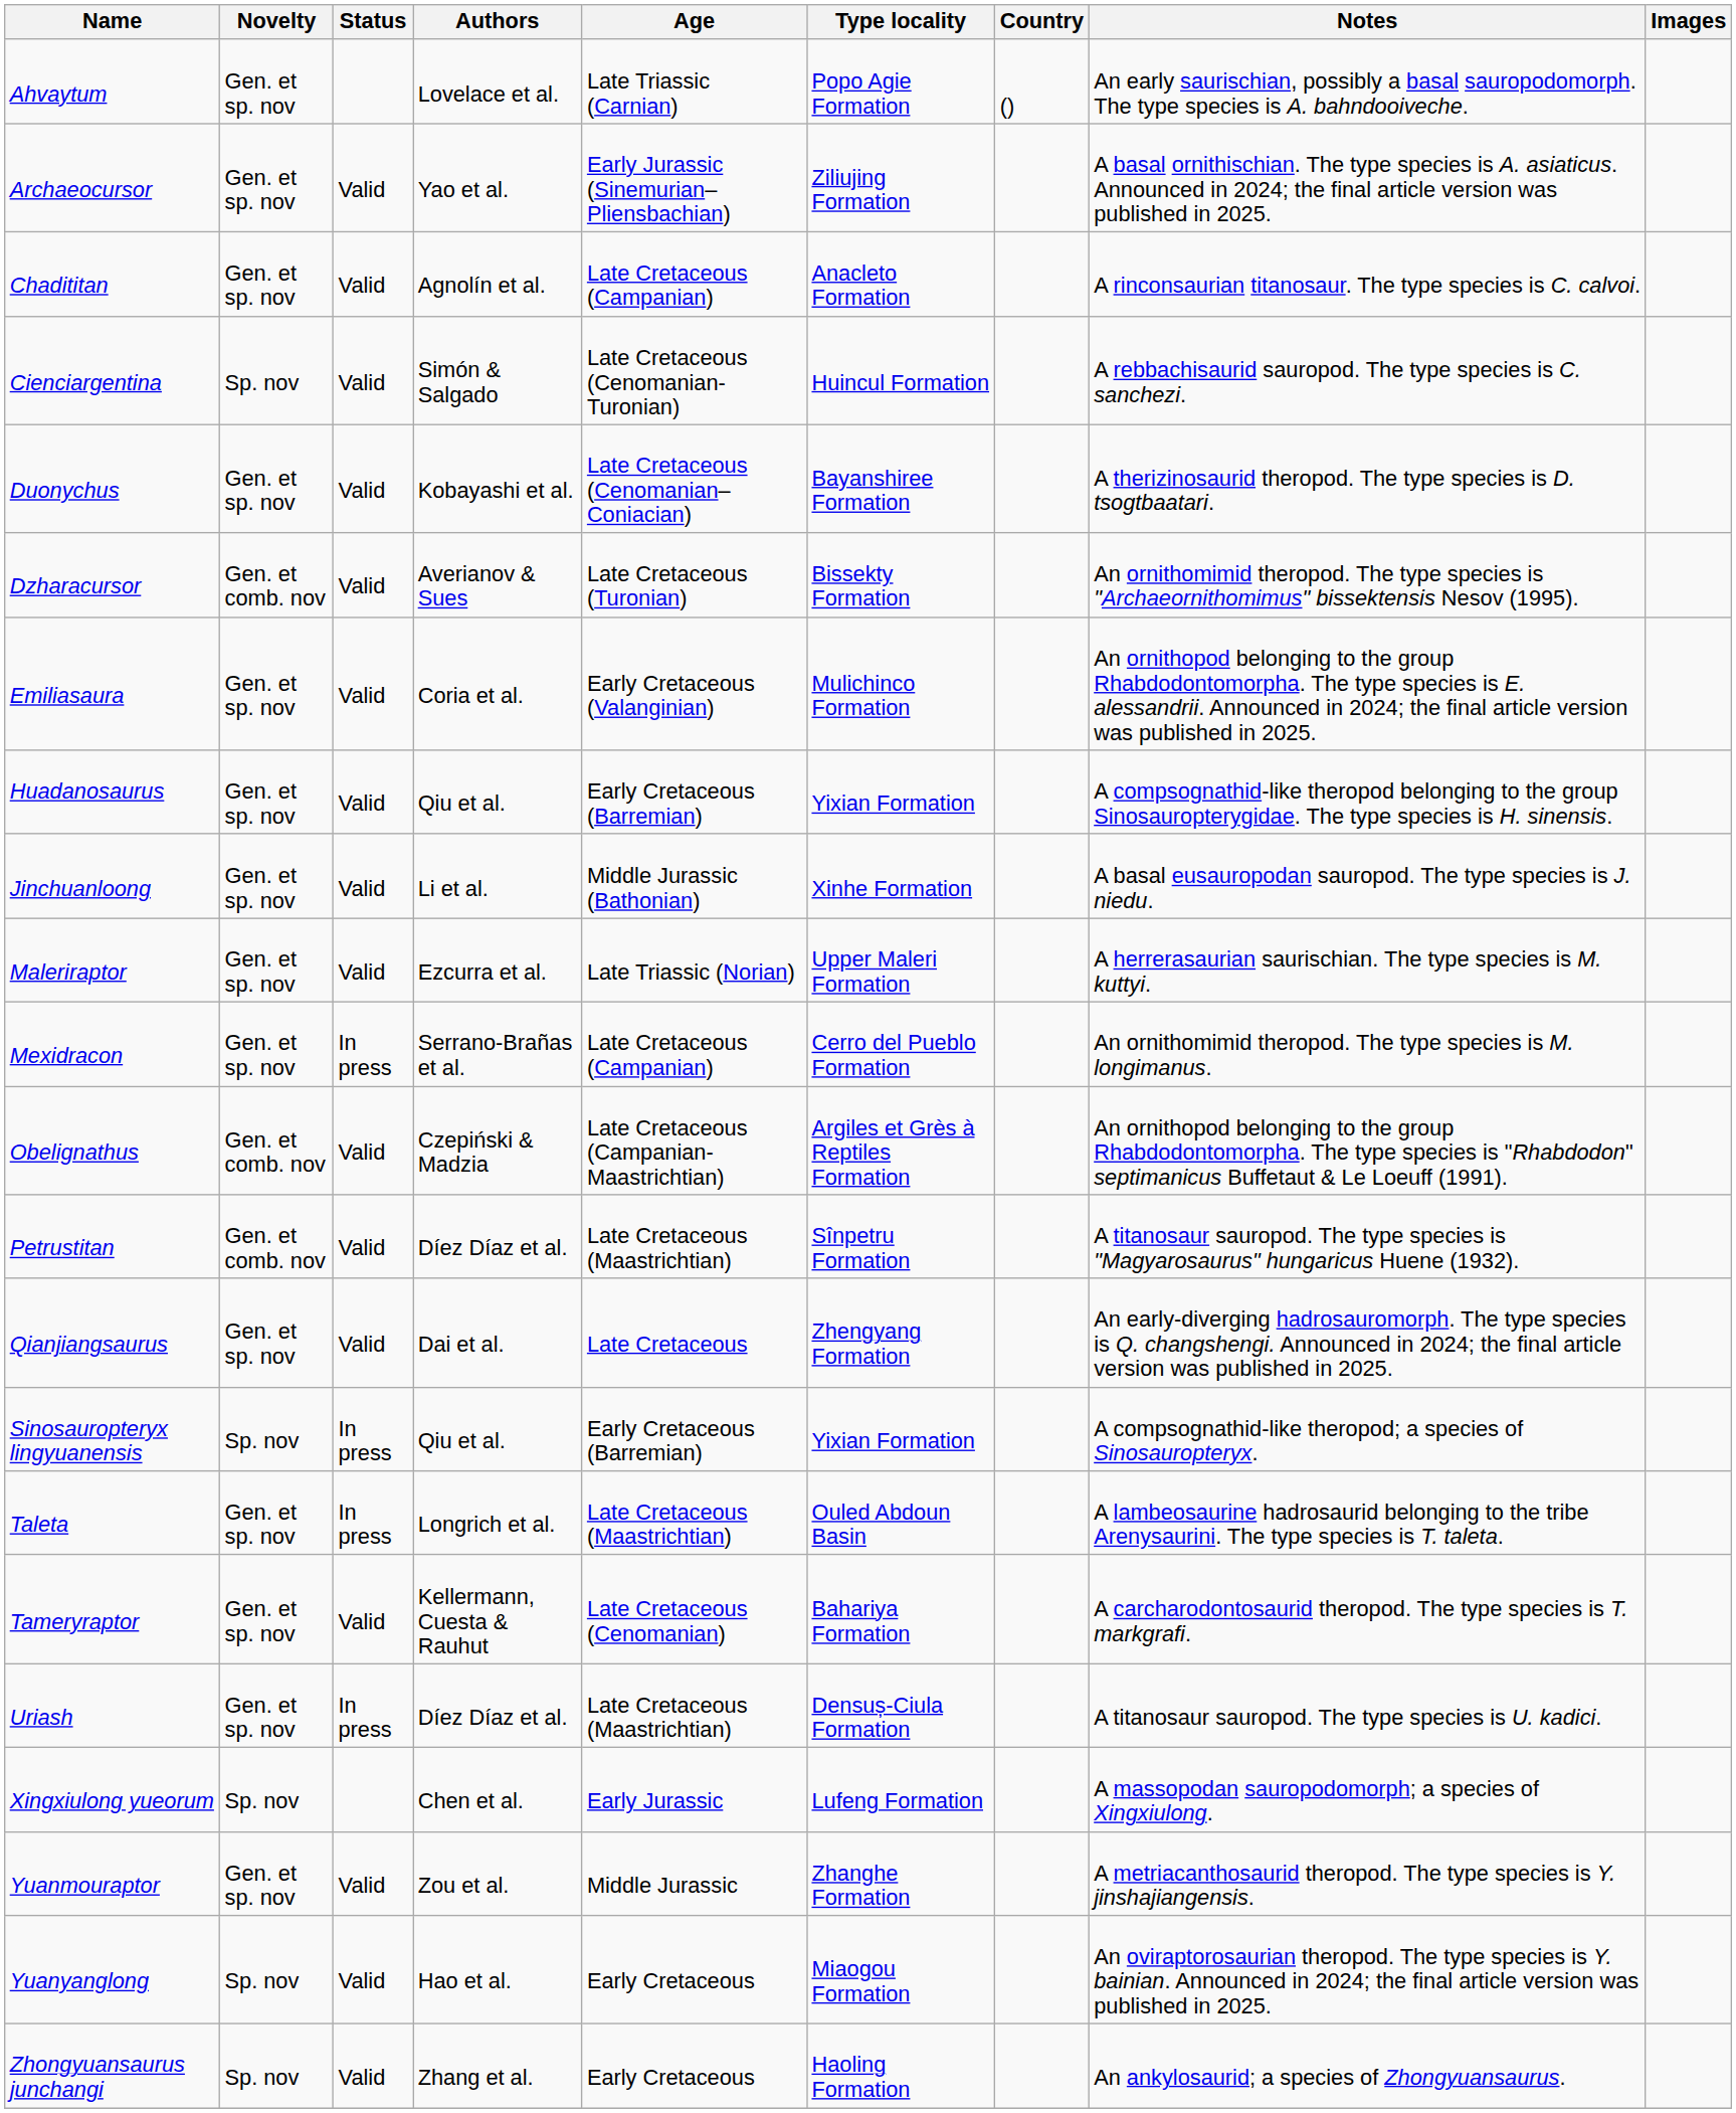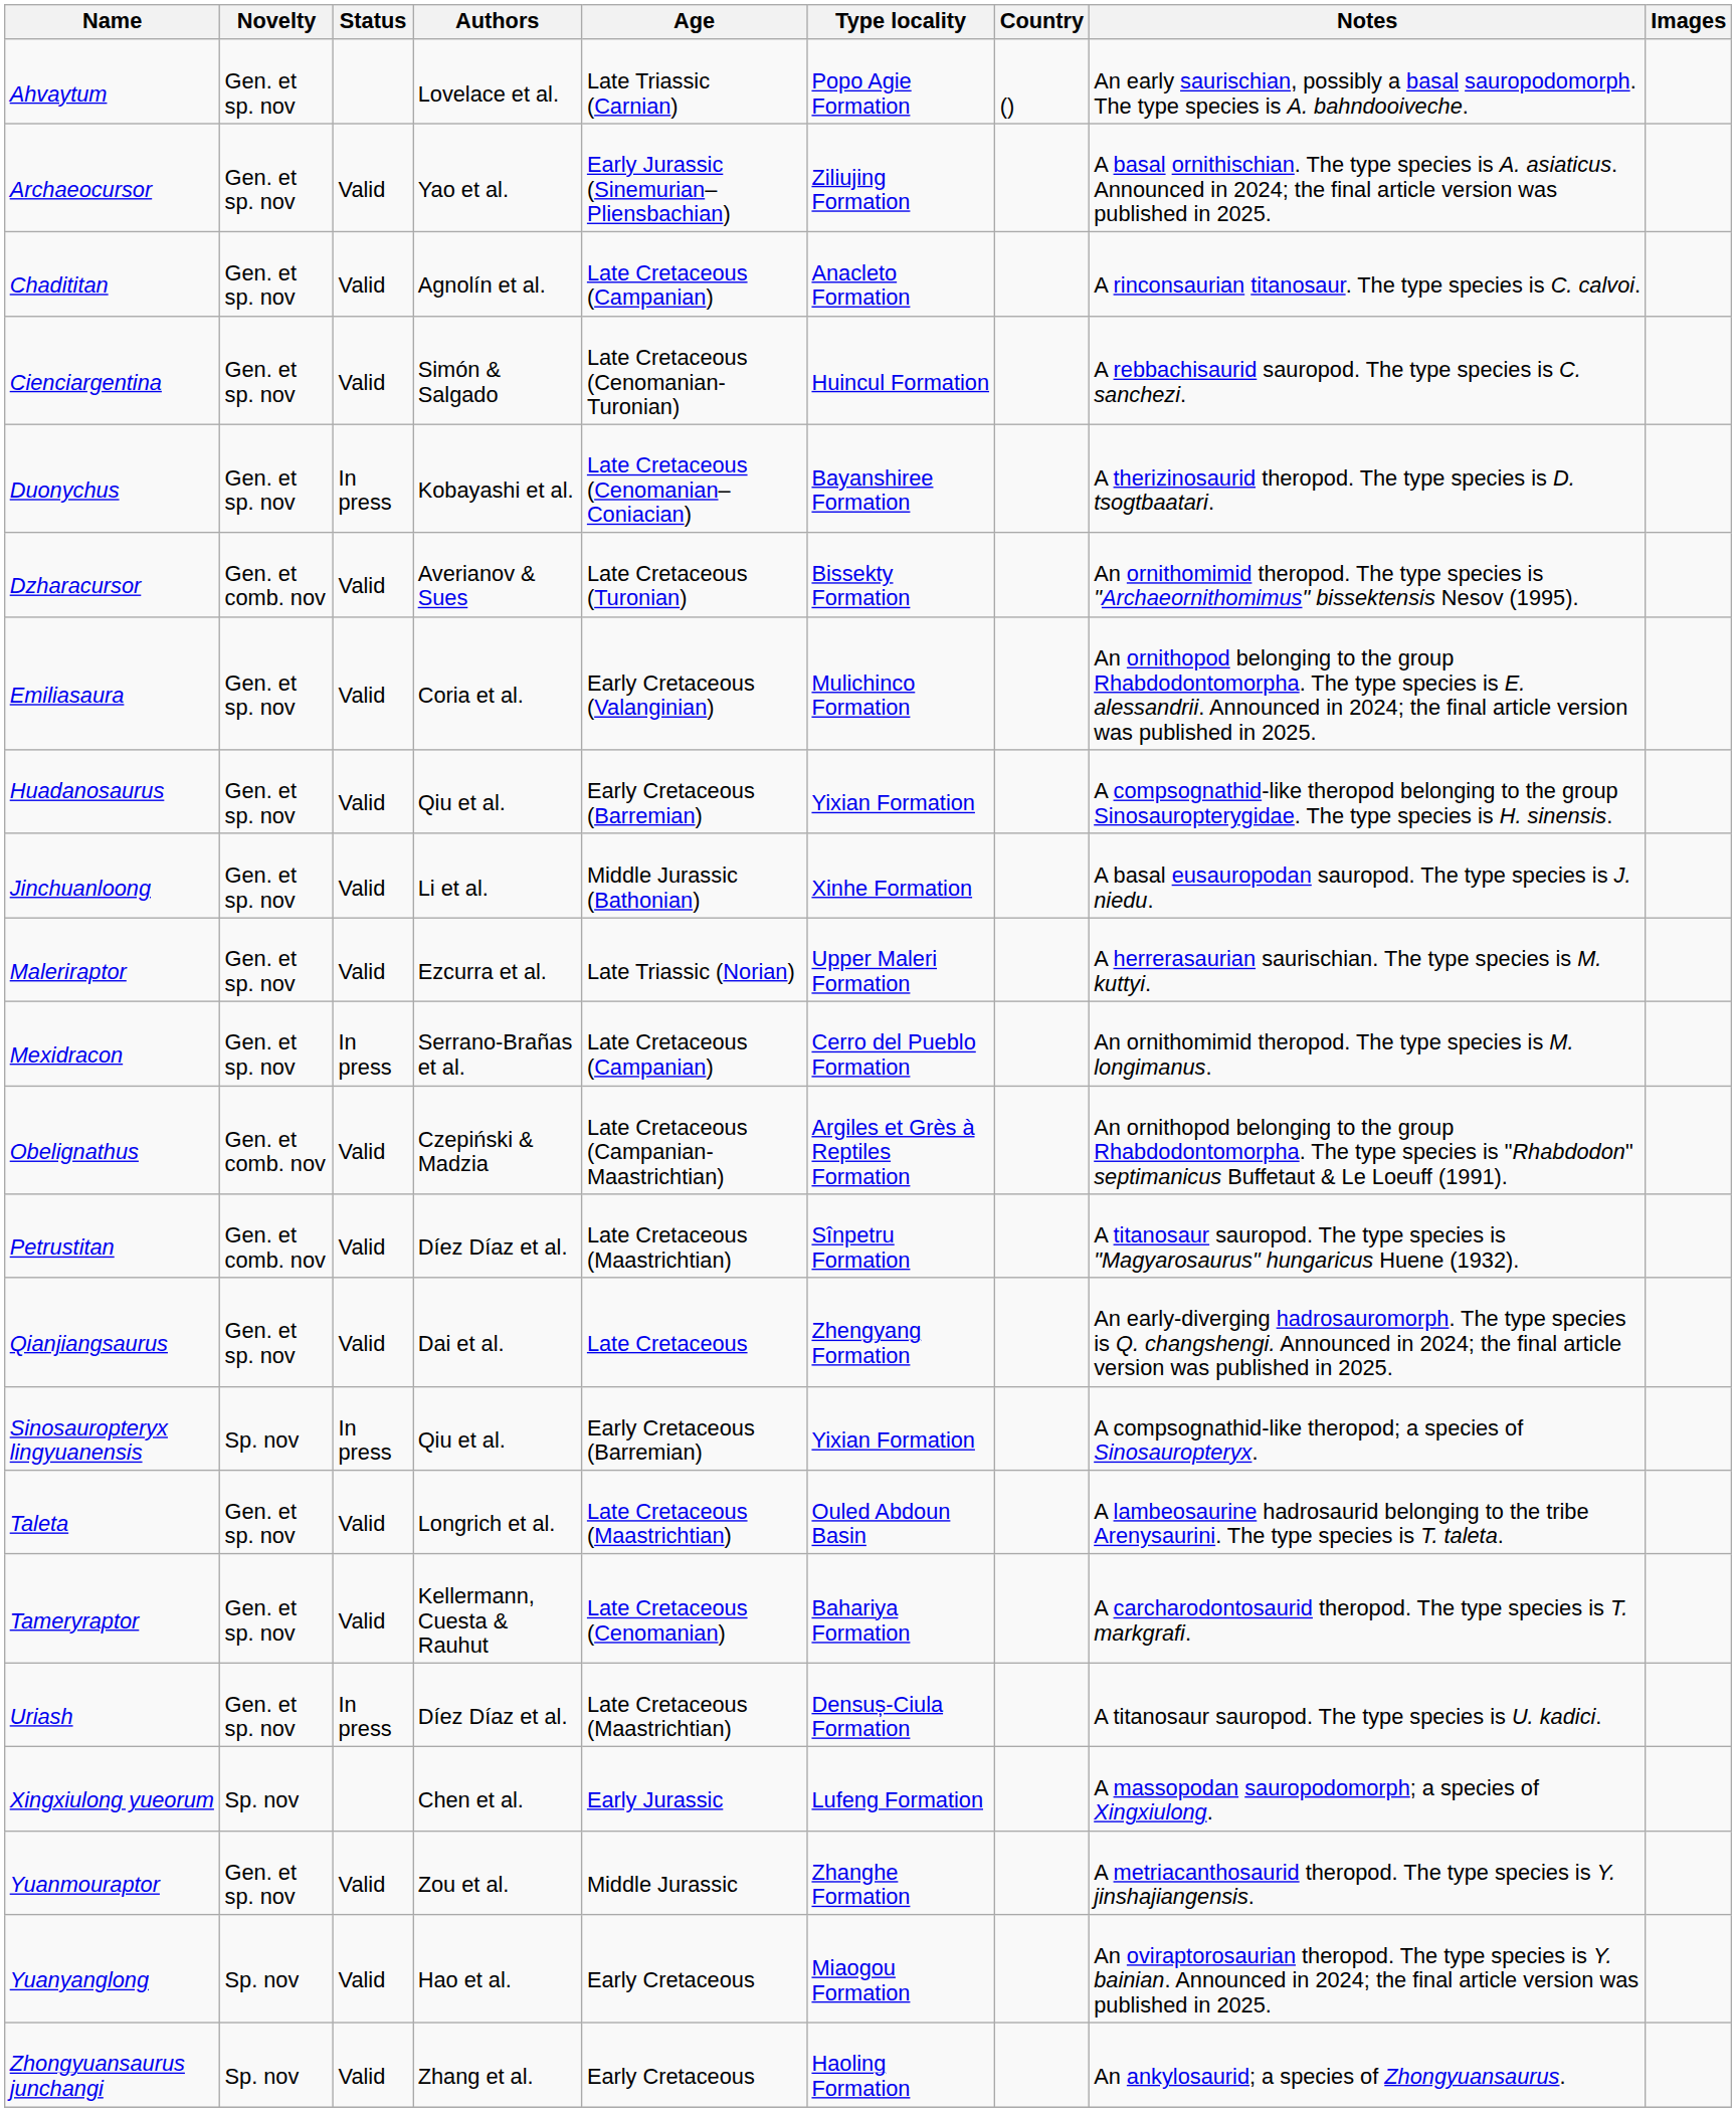 <table class="wikitable sortable" width="100%" align="center">
 <tr>
 <th>Name</th>
 <th>Novelty</th>
 <th>Status</th>
 <th>Authors</th>
 <th>Age</th>
 <th>Type locality</th>
 <th>Country</th>
 <th>Notes</th>
 <th>Images</th>
 </tr>
 <tr>
 <td><br><em><a href='#'>Ahvaytum</a></em></td>
 <td><br>Gen. et sp. nov</td>
 <td></td>
 <td><br>Lovelace et al.</td>
 <td><br>Late Triassic (<a href='#'>Carnian</a>)</td>
 <td><br><a href='#'>Popo Agie Formation</a></td>
 <td><br><br>()</td>
 <td><br>An early <a href='#'>saurischian</a>, possibly a <a href='#'>basal</a> <a href='#'>sauropodomorph</a>. The type species is <em>A. bahndooiveche</em>.</td>
 <td><br></td>
 </tr>
 <tr>
 <td><br><em><a href='#'>Archaeocursor</a></em></td>
 <td><br>Gen. et sp. nov</td>
 <td><br>Valid</td>
 <td><br>Yao et al.</td>
 <td><br><a href='#'>Early Jurassic</a> (<a href='#'>Sinemurian</a>–<a href='#'>Pliensbachian</a>)</td>
 <td><br><a href='#'>Ziliujing Formation</a></td>
 <td><br></td>
 <td><br>A <a href='#'>basal</a> <a href='#'>ornithischian</a>. The type species is <em>A. asiaticus</em>. Announced in 2024; the final article version was published in 2025.</td>
 <td><br></td>
 </tr>
 <tr>
 <td><br><em><a href='#'>Chadititan</a></em></td>
 <td><br>Gen. et sp. nov</td>
 <td><br>Valid</td>
 <td><br>Agnolín et al.</td>
 <td><br><a href='#'>Late Cretaceous</a> (<a href='#'>Campanian</a>)</td>
 <td><br><a href='#'>Anacleto Formation</a></td>
 <td><br></td>
 <td><br>A <a href='#'>rinconsaurian</a> <a href='#'>titanosaur</a>. The type species is <em>C. calvoi</em>.</td>
 <td></td>
 </tr>
 <tr>
 <td><br><em><a href='#'>Cienciargentina</a></em></td>
-<td><br>Sp. nov</td>
+<td><br>Gen. et sp. nov</td>
 <td><br>Valid</td>
 <td><br>Simón & Salgado</td>
 <td><br>Late Cretaceous (Cenomanian-Turonian)</td>
 <td><br><a href='#'>Huincul Formation</a></td>
 <td><br></td>
 <td><br>A <a href='#'>rebbachisaurid</a> sauropod. The type species is <em>C. sanchezi</em>.</td>
 <td><br></td>
 </tr>
 <tr>
 <td><br><em><a href='#'>Duonychus</a></em></td>
 <td><br>Gen. et sp. nov</td>
-<td><br>Valid</td>
+<td><br>In press</td>
 <td><br>Kobayashi et al.</td>
 <td><br><a href='#'>Late Cretaceous</a> (<a href='#'>Cenomanian</a>–<a href='#'>Coniacian</a>)</td>
 <td><br><a href='#'>Bayanshiree Formation</a></td>
 <td><br></td>
 <td><br>A <a href='#'>therizinosaurid</a> theropod. The type species is <em>D. tsogtbaatari</em>.</td>
 <td><br></td>
 </tr>
 <tr>
 <td><br><em><a href='#'>Dzharacursor</a></em></td>
 <td><br>Gen. et comb. nov</td>
 <td><br>Valid</td>
 <td><br>Averianov & <a href='#'>Sues</a></td>
 <td><br>Late Cretaceous (<a href='#'>Turonian</a>)</td>
 <td><br><a href='#'>Bissekty Formation</a></td>
 <td><br></td>
 <td><br>An <a href='#'>ornithomimid</a> theropod. The type species is <em>"<a href='#'>Archaeornithomimus</a>" bissektensis</em> Nesov (1995).</td>
 <td><br></td>
 </tr>
 <tr>
 <td><br><em><a href='#'>Emiliasaura</a></em></td>
 <td><br>Gen. et sp. nov</td>
 <td><br>Valid</td>
 <td><br>Coria et al.</td>
 <td><br>Early Cretaceous (<a href='#'>Valanginian</a>)</td>
 <td><br><a href='#'>Mulichinco Formation</a></td>
 <td><br></td>
 <td><br>An <a href='#'>ornithopod</a> belonging to the group <a href='#'>Rhabdodontomorpha</a>. The type species is <em>E. alessandrii</em>. Announced in 2024; the final article version was published in 2025.</td>
 <td></td>
 </tr>
 <tr>
 <td><em><a href='#'>Huadanosaurus</a></em></td>
 <td><br>Gen. et sp. nov</td>
 <td><br>Valid</td>
 <td><br>Qiu et al.</td>
 <td><br>Early Cretaceous (<a href='#'>Barremian</a>)</td>
 <td><br><a href='#'>Yixian Formation</a></td>
 <td><br></td>
 <td><br>A <a href='#'>compsognathid</a>-like theropod belonging to the group <a href='#'>Sinosauropterygidae</a>. The type species is <em>H. sinensis</em>.</td>
 <td></td>
 </tr>
 <tr>
 <td><br><em><a href='#'>Jinchuanloong</a></em></td>
 <td><br>Gen. et sp. nov</td>
 <td><br>Valid</td>
 <td><br>Li et al.</td>
 <td><br>Middle Jurassic (<a href='#'>Bathonian</a>)</td>
 <td><br><a href='#'>Xinhe Formation</a></td>
 <td><br></td>
 <td><br>A basal <a href='#'>eusauropodan</a> sauropod. The type species is <em>J. niedu</em>.</td>
 <td><br></td>
 </tr>
 <tr>
 <td><br><em><a href='#'>Maleriraptor</a></em></td>
 <td><br>Gen. et sp. nov</td>
 <td><br>Valid</td>
 <td><br>Ezcurra et al.</td>
 <td><br>Late Triassic (<a href='#'>Norian</a>)</td>
 <td><br><a href='#'>Upper Maleri Formation</a></td>
 <td><br></td>
 <td><br>A <a href='#'>herrerasaurian</a> saurischian. The type species is <em>M. kuttyi</em>.</td>
 <td><br></td>
 </tr>
 <tr>
 <td><br><em><a href='#'>Mexidracon</a></em></td>
 <td><br>Gen. et sp. nov</td>
 <td><br>In press</td>
 <td><br>Serrano-Brañas et al.</td>
 <td><br>Late Cretaceous (<a href='#'>Campanian</a>)</td>
 <td><br><a href='#'>Cerro del Pueblo Formation</a></td>
 <td><br></td>
 <td><br>An ornithomimid theropod. The type species is <em>M. longimanus</em>.</td>
 <td><br></td>
 </tr>
 <tr>
 <td><br><em><a href='#'>Obelignathus</a></em></td>
 <td><br>Gen. et comb. nov</td>
 <td><br>Valid</td>
 <td><br>Czepiński & Madzia</td>
 <td><br>Late Cretaceous (Campanian-Maastrichtian)</td>
 <td><br><a href='#'>Argiles et Grès à Reptiles Formation</a></td>
 <td><br></td>
 <td><br>An ornithopod belonging to the group <a href='#'>Rhabdodontomorpha</a>. The type species is "<em>Rhabdodon</em>" <em>septimanicus</em> Buffetaut & Le Loeuff (1991).</td>
 <td><br></td>
 </tr>
 <tr>
 <td><br><em><a href='#'>Petrustitan</a></em></td>
 <td><br>Gen. et comb. nov</td>
 <td><br>Valid</td>
 <td><br>Díez Díaz et al.</td>
 <td><br>Late Cretaceous (Maastrichtian)</td>
 <td><br><a href='#'>Sînpetru Formation</a></td>
 <td><br></td>
 <td><br>A <a href='#'>titanosaur</a> sauropod. The type species is <em>"Magyarosaurus" hungaricus</em> Huene (1932).</td>
 <td></td>
 </tr>
 <tr>
 <td><br><em><a href='#'>Qianjiangsaurus</a></em></td>
 <td><br>Gen. et sp. nov</td>
 <td><br>Valid</td>
 <td><br>Dai et al.</td>
 <td><br><a href='#'>Late Cretaceous</a></td>
 <td><br><a href='#'>Zhengyang Formation</a></td>
 <td><br></td>
 <td><br>An early-diverging <a href='#'>hadrosauromorph</a>. The type species is <em>Q. changshengi.</em> Announced in 2024; the final article version was published in 2025.</td>
 <td><br></td>
 </tr>
 <tr>
 <td><br><em><a href='#'>Sinosauropteryx lingyuanensis</a></em></td>
 <td><br>Sp. nov</td>
 <td><br>In press</td>
 <td><br>Qiu et al.</td>
 <td><br>Early Cretaceous (Barremian)</td>
 <td><br><a href='#'>Yixian Formation</a></td>
 <td><br></td>
 <td><br>A compsognathid-like theropod; a species of <em><a href='#'>Sinosauropteryx</a></em>.</td>
 <td></td>
 </tr>
 <tr>
 <td><br><em><a href='#'>Taleta</a></em></td>
 <td><br>Gen. et sp. nov</td>
-<td><br>In press</td>
+<td><br>Valid</td>
 <td><br>Longrich et al.</td>
 <td><br><a href='#'>Late Cretaceous</a> (<a href='#'>Maastrichtian</a>)</td>
 <td><br><a href='#'>Ouled Abdoun Basin</a></td>
 <td><br></td>
 <td><br>A <a href='#'>lambeosaurine</a> hadrosaurid belonging to the tribe <a href='#'>Arenysaurini</a>. The type species is <em>T. taleta</em>.</td>
 <td><br></td>
 </tr>
 <tr>
 <td><br><em><a href='#'>Tameryraptor</a></em></td>
 <td><br>Gen. et sp. nov</td>
 <td><br>Valid</td>
 <td><br>Kellermann, Cuesta & Rauhut</td>
 <td><br><a href='#'>Late Cretaceous</a> (<a href='#'>Cenomanian</a>)</td>
 <td><br><a href='#'>Bahariya Formation</a></td>
 <td><br></td>
 <td><br>A <a href='#'>carcharodontosaurid</a> theropod. The type species is <em>T. markgrafi</em>.</td>
 <td></td>
 </tr>
 <tr>
 <td><br><em><a href='#'>Uriash</a></em></td>
 <td><br>Gen. et sp. nov</td>
 <td><br>In press</td>
 <td><br>Díez Díaz et al.</td>
 <td><br>Late Cretaceous (Maastrichtian)</td>
 <td><br><a href='#'>Densuș-Ciula Formation</a></td>
 <td><br></td>
 <td><br>A titanosaur sauropod. The type species is <em>U. kadici</em>.</td>
 <td></td>
 </tr>
 <tr>
 <td><br><em><a href='#'>Xingxiulong yueorum</a></em></td>
 <td><br>Sp. nov</td>
 <td></td>
 <td><br>Chen et al.</td>
 <td><br><a href='#'>Early Jurassic</a></td>
 <td><br><a href='#'>Lufeng Formation</a></td>
 <td><br></td>
 <td><br>A <a href='#'>massopodan</a> <a href='#'>sauropodomorph</a>; a species of <em><a href='#'>Xingxiulong</a></em>.</td>
 <td></td>
 </tr>
 <tr>
 <td><br><em><a href='#'>Yuanmouraptor</a></em></td>
 <td><br>Gen. et sp. nov</td>
 <td><br>Valid</td>
 <td><br>Zou et al.</td>
 <td><br>Middle Jurassic</td>
 <td><br><a href='#'>Zhanghe Formation</a></td>
 <td><br></td>
 <td><br>A <a href='#'>metriacanthosaurid</a> theropod. The type species is <em>Y. jinshajiangensis</em>.</td>
 <td></td>
 </tr>
 <tr>
 <td><br><em><a href='#'>Yuanyanglong</a></em></td>
 <td><br>Sp. nov</td>
 <td><br>Valid</td>
 <td><br>Hao et al.</td>
 <td><br>Early Cretaceous</td>
 <td><br><a href='#'>Miaogou Formation</a></td>
 <td><br></td>
 <td><br>An <a href='#'>oviraptorosaurian</a> theropod. The type species is <em>Y. bainian</em>. Announced in 2024; the final article version was published in 2025.</td>
 <td></td>
 </tr>
 <tr>
 <td><br><em><a href='#'>Zhongyuansaurus junchangi</a></em></td>
 <td><br>Sp. nov</td>
 <td><br>Valid</td>
 <td><br>Zhang et al.</td>
 <td><br>Early Cretaceous</td>
 <td><br><a href='#'>Haoling Formation</a></td>
 <td><br></td>
 <td><br>An <a href='#'>ankylosaurid</a>; a species of <em><a href='#'>Zhongyuansaurus</a></em>.</td>
 <td><br></td>
 </tr>
 <tr>
 </tr>
 </table>
